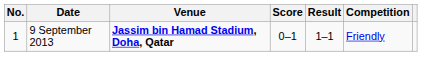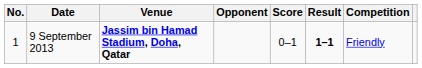 <table class="wikitable sortable">
 <tr>
 <th scope="col">No.</th>
 <th scope="col">Date</th>
 <th scope="col">Venue</th>
+<th scope="col">Opponent</th>
 <th scope="col">Score</th>
 <th scope="col">Result</th>
 <th scope="col">Competition</th>
 <th scope="col" class="unsortable"></th>
 </tr>
 <tr>
 <td align="center">1</td>
 <td>9 September 2013</td>
 <td><strong><a href='#'>Jassim bin Hamad Stadium</a>, <a href='#'>Doha</a>, Qatar</strong></td>
+<td></td>
 <td align="center">0–1</td>
-<td align="center">1–1</td>
+<td align="center"><strong>1–1</strong></td>
 <td><a href='#'>Friendly</a></td>
 <td></td>
 </tr>
 </table>
